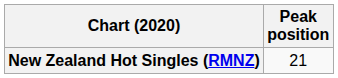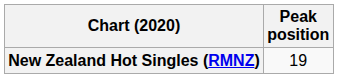 <table class="wikitable plainrowheaders" style="text-align:center">
 <tr>
 <th scope="col">Chart (2020)</th>
 <th scope="col">Peak<br>position</th>
 </tr>
 <tr>
 <th scope="row">New Zealand Hot Singles (<a href='#'>RMNZ</a>)</th>
-<td>21</td>
+<td>19</td>
 </tr>
 </table>
